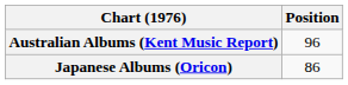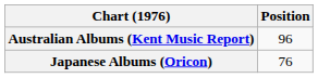 <table class="wikitable sortable plainrowheaders" style="text-align:center">
 <tr>
 <th scope="col">Chart (1976)</th>
 <th scope="col">Position</th>
 </tr>
 <tr>
 <th scope="row">Australian Albums (<a href='#'>Kent Music Report</a>)</th>
 <td>96</td>
 </tr>
 <tr>
 <th scope="row">Japanese Albums (<a href='#'>Oricon</a>)</th>
-<td>86</td>
+<td>76</td>
 </tr>
 </table>
